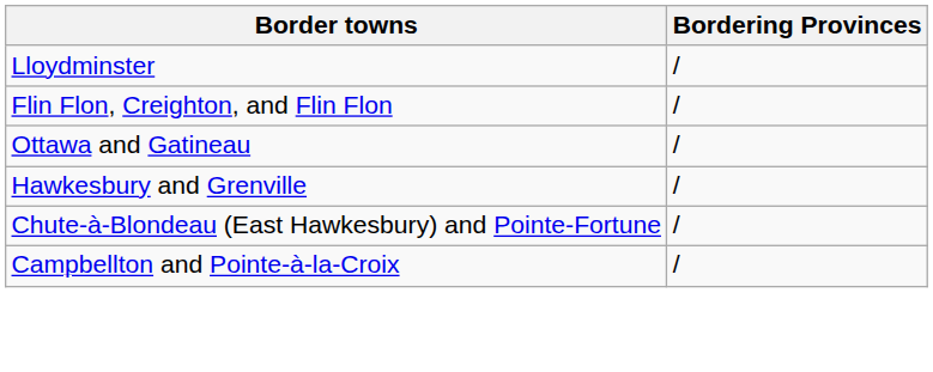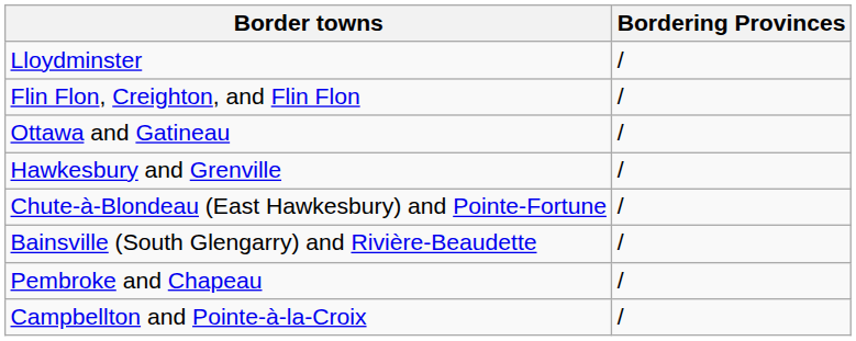 <table class="wikitable">
 <tr>
 <th>Border towns</th>
 <th>Bordering Provinces</th>
 </tr>
 <tr>
 <td><a href='#'>Lloydminster</a></td>
 <td> / </td>
 </tr>
 <tr>
 <td><a href='#'>Flin Flon</a>, <a href='#'>Creighton</a>, and <a href='#'>Flin Flon</a></td>
 <td> / </td>
 </tr>
 <tr>
 <td><a href='#'>Ottawa</a> and <a href='#'>Gatineau</a></td>
 <td> / </td>
 </tr>
 <tr>
 <td><a href='#'>Hawkesbury</a> and <a href='#'>Grenville</a></td>
 <td> / </td>
 </tr>
 <tr>
 <td><a href='#'>Chute-à-Blondeau</a> (East Hawkesbury) and <a href='#'>Pointe-Fortune</a></td>
 <td> / </td>
 </tr>
 <tr>
+<td><a href='#'>Bainsville</a> (South Glengarry) and <a href='#'>Rivière-Beaudette</a></td>
+<td> / </td>
+</tr>
+<tr>
+<td><a href='#'>Pembroke</a> and <a href='#'>Chapeau</a></td>
+<td> / </td>
+</tr>
+<tr>
 <td><a href='#'>Campbellton</a> and <a href='#'>Pointe-à-la-Croix</a></td>
 <td> / </td>
 </tr>
 </table>
